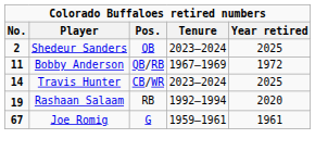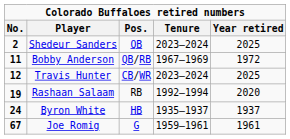 <table class="wikitable" style="text-align:center">
 <tr>
 <td colspan=5 style=><strong>Colorado Buffaloes retired numbers</strong></td>
 </tr>
 <tr>
 <th style=>No.</th>
 <th style=>Player</th>
 <th style=>Pos.</th>
 <th style=>Tenure</th>
 <th style=>Year retired</th>
 </tr>
 <tr>
 <td><strong>2</strong></td>
 <td><a href='#'>Shedeur Sanders</a></td>
 <td><a href='#'>QB</a></td>
 <td>2023–2024</td>
 <td>2025</td>
 </tr>
 <tr>
 <td><strong>11</strong></td>
 <td><a href='#'>Bobby Anderson</a></td>
 <td><a href='#'>QB</a>/<a href='#'>RB</a></td>
 <td>1967–1969</td>
 <td>1972</td>
 </tr>
 <tr>
-<td><strong>14</strong></td>
+<td><strong>12</strong></td>
 <td><a href='#'>Travis Hunter</a></td>
 <td><a href='#'>CB</a>/<a href='#'>WR</a></td>
 <td>2023–2024</td>
 <td>2025</td>
 </tr>
 <tr>
 <td><strong>19</strong><sup></sup></td>
 <td><a href='#'>Rashaan Salaam</a></td>
 <td>RB</td>
 <td>1992–1994</td>
 <td>2020</td>
 </tr>
 <tr>
+<td><strong>24</strong></td>
+<td><a href='#'>Byron White</a></td>
+<td><a href='#'>HB</a></td>
+<td>1935–1937</td>
+<td>1937</td>
+</tr>
+<tr>
 <td><strong>67</strong></td>
 <td><a href='#'>Joe Romig</a></td>
 <td><a href='#'>G</a></td>
 <td>1959–1961</td>
 <td>1961</td>
 </tr>
 </table>
